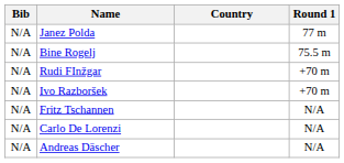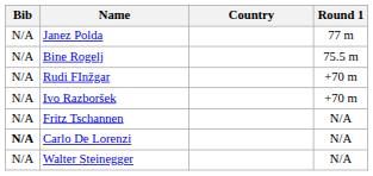 <table class="wikitable collapsible autocollapse sortable" cellpadding="3" cellspacing="0" border="1" style="background:#fff; font-size:86%; width:25%; line-height:16px; border:grey solid 1px; border-collapse:collapse;">
 <tr>
 <th width="30">Bib</th>
 <th width="150">Name</th>
 <th width="125">Country</th>
 <th width="50">Round 1</th>
 </tr>
 <tr>
 <td align=center>N/A</td>
 <td><a href='#'>Janez Polda</a></td>
 <td></td>
 <td align=center>77 m</td>
 </tr>
 <tr>
 <td align=center>N/A</td>
 <td><a href='#'>Bine Rogelj</a></td>
 <td></td>
 <td align=center>75.5 m</td>
 </tr>
 <tr>
 <td align=center>N/A</td>
 <td><a href='#'>Rudi FInžgar</a></td>
 <td></td>
 <td align=center>+70 m</td>
 </tr>
 <tr>
 <td align=center>N/A</td>
 <td><a href='#'>Ivo Razboršek</a></td>
 <td></td>
 <td align=center>+70 m</td>
 </tr>
 <tr>
 <td align=center>N/A</td>
 <td><a href='#'>Fritz Tschannen</a></td>
 <td></td>
 <td align=center>N/A</td>
 </tr>
 <tr>
-<td align=center>N/A</td>
+<td align=center><strong>N/A</strong></td>
 <td><a href='#'>Carlo De Lorenzi</a></td>
 <td></td>
 <td align=center>N/A</td>
 </tr>
 <tr>
 <td align=center>N/A</td>
-<td><a href='#'>Andreas Däscher</a></td>
+<td><a href='#'>Walter Steinegger</a></td>
 <td></td>
 <td align=center>N/A</td>
 </tr>
 </table>
